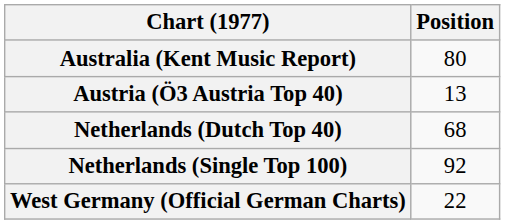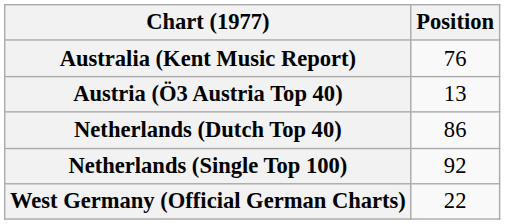 <table class="wikitable sortable plainrowheaders" style="text-align:center">
 <tr>
 <th scope="col">Chart (1977)</th>
 <th scope="col">Position</th>
 </tr>
 <tr>
 <th scope="row">Australia (Kent Music Report)</th>
-<td>80</td>
+<td>76</td>
 </tr>
 <tr>
 <th scope="row">Austria (Ö3 Austria Top 40)</th>
 <td>13</td>
 </tr>
 <tr>
 <th scope="row">Netherlands (Dutch Top 40)</th>
-<td>68</td>
+<td>86</td>
 </tr>
 <tr>
 <th scope="row">Netherlands (Single Top 100)</th>
 <td>92</td>
 </tr>
 <tr>
 <th scope="row">West Germany (Official German Charts)</th>
 <td>22</td>
 </tr>
 </table>
